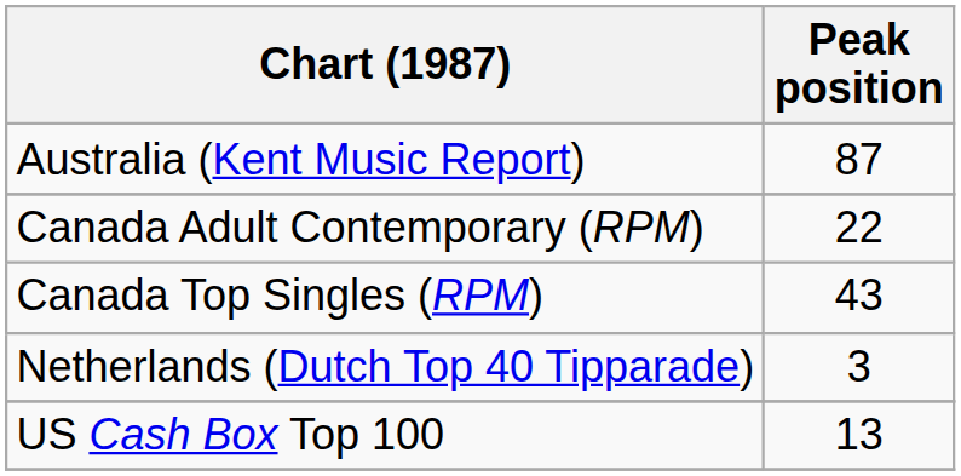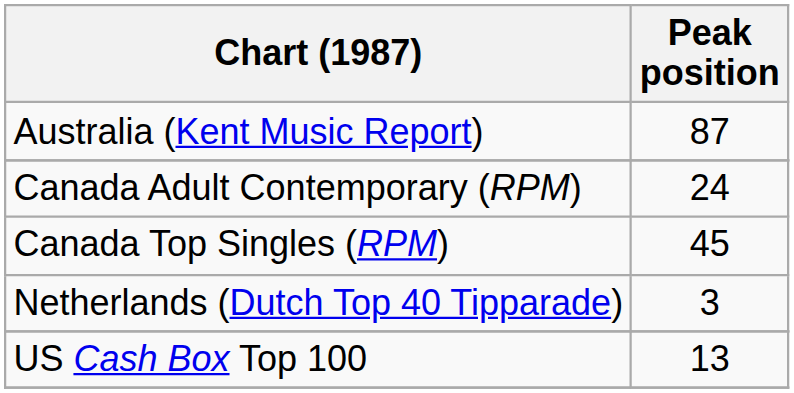 <table class="wikitable sortable">
 <tr>
 <th>Chart (1987)</th>
 <th>Peak<br>position</th>
 </tr>
 <tr>
 <td>Australia (<a href='#'>Kent Music Report</a>)</td>
 <td style="text-align:center;">87</td>
 </tr>
 <tr>
 </tr>
 <tr>
 <td>Canada Adult Contemporary (<em>RPM</em>)</td>
-<td style="text-align:center;">22</td>
+<td style="text-align:center;">24</td>
 </tr>
 <tr>
 <td>Canada Top Singles (<em><a href='#'>RPM</a></em>)</td>
-<td style="text-align:center;">43</td>
+<td style="text-align:center;">45</td>
 </tr>
 <tr>
 <td>Netherlands (<a href='#'>Dutch Top 40 Tipparade</a>)</td>
 <td style="text-align:center;">3</td>
 </tr>
 <tr>
 </tr>
 <tr>
 </tr>
 <tr>
 </tr>
 <tr>
 </tr>
 <tr>
 </tr>
 <tr>
 <td>US <a href='#'><em>Cash Box</em></a> Top 100</td>
 <td align="center">13</td>
 </tr>
 <tr>
 </tr>
 </table>
